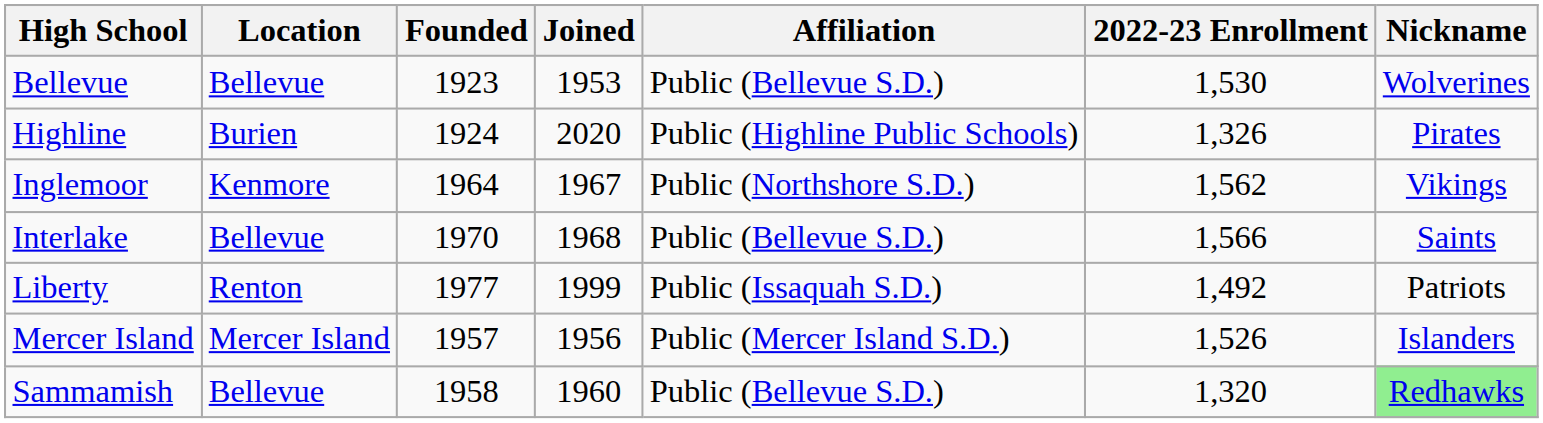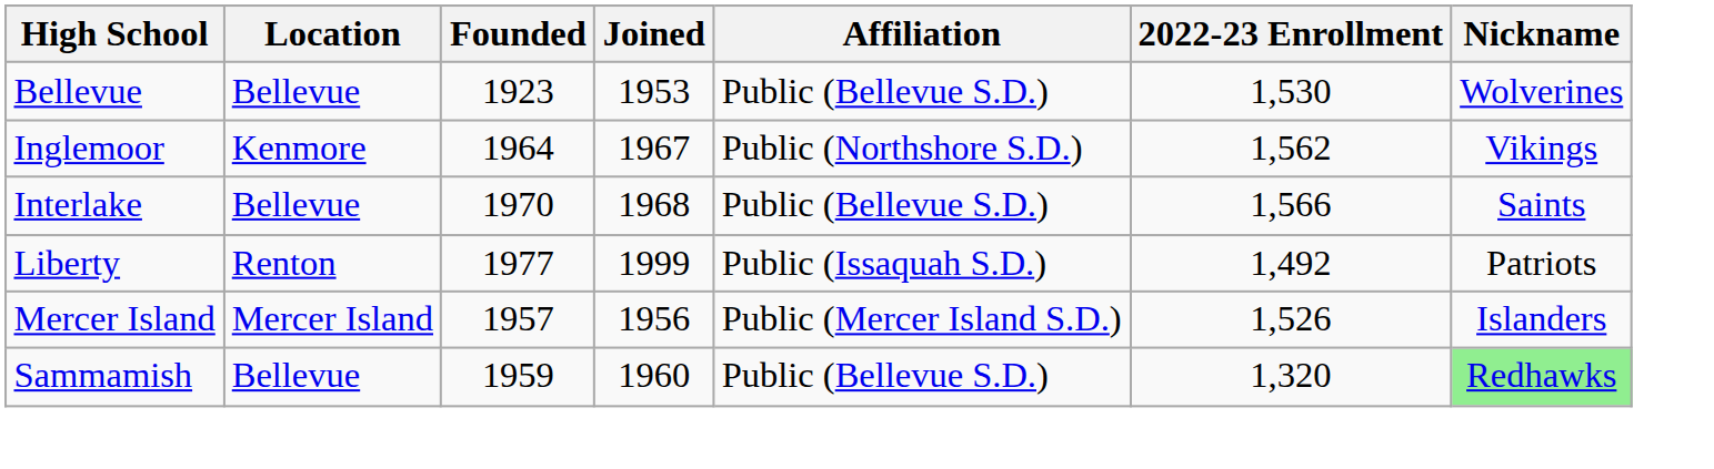 <table class="wikitable sortable">
 <tr>
 <th>High School</th>
 <th>Location</th>
 <th>Founded</th>
 <th>Joined</th>
 <th>Affiliation</th>
 <th>2022-23 Enrollment</th>
 <th>Nickname</th>
 </tr>
 <tr>
 <td><a href='#'>Bellevue</a></td>
 <td><a href='#'>Bellevue</a></td>
 <td align="center">1923</td>
 <td align="center">1953</td>
 <td>Public (<a href='#'>Bellevue S.D.</a>)</td>
 <td align="center">1,530</td>
 <td align="center"><a href='#'>Wolverines</a></td>
-</tr>
-<tr>
-<td><a href='#'>Highline</a></td>
-<td><a href='#'>Burien</a></td>
-<td align="center">1924</td>
-<td align="center">2020</td>
-<td>Public (<a href='#'>Highline Public Schools</a>)</td>
-<td align="center">1,326</td>
-<td align="center"><a href='#'>Pirates</a></td>
 </tr>
 <tr>
 <td><a href='#'>Inglemoor</a></td>
 <td><a href='#'>Kenmore</a></td>
 <td align="center">1964</td>
 <td align="center">1967</td>
 <td>Public (<a href='#'>Northshore S.D.</a>)</td>
 <td align="center">1,562</td>
 <td align="center"><a href='#'>Vikings</a></td>
 </tr>
 <tr>
 <td><a href='#'>Interlake</a></td>
 <td><a href='#'>Bellevue</a></td>
 <td align="center">1970</td>
 <td align="center">1968</td>
 <td>Public (<a href='#'>Bellevue S.D.</a>)</td>
 <td align="center">1,566</td>
 <td align="center"><a href='#'>Saints</a></td>
 </tr>
 <tr>
 <td><a href='#'>Liberty</a></td>
 <td><a href='#'>Renton</a></td>
 <td align="center">1977</td>
 <td align="center">1999</td>
 <td>Public (<a href='#'>Issaquah S.D.</a>)</td>
 <td align="center">1,492</td>
 <td align="center">Patriots</td>
 </tr>
 <tr>
 <td><a href='#'>Mercer Island</a></td>
 <td><a href='#'>Mercer Island</a></td>
 <td align="center">1957</td>
 <td align="center">1956</td>
 <td>Public (<a href='#'>Mercer Island S.D.</a>)</td>
 <td align="center">1,526</td>
 <td align="center"><a href='#'>Islanders</a></td>
 </tr>
 <tr>
 <td><a href='#'>Sammamish</a></td>
 <td><a href='#'>Bellevue</a></td>
-<td align="center">1958</td>
+<td align="center">1959</td>
 <td align="center">1960</td>
 <td>Public (<a href='#'>Bellevue S.D.</a>)</td>
 <td align="center">1,320</td>
 <td align="center" style="background: lightgreen;"><a href='#'>Redhawks</a></td>
 </tr>
 </table>
